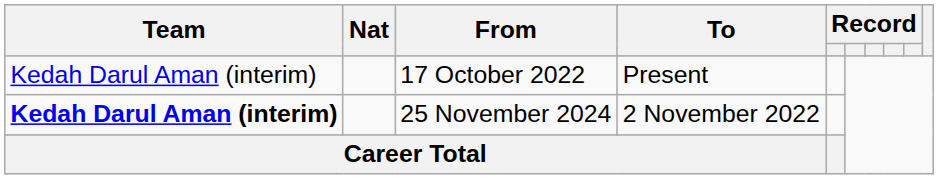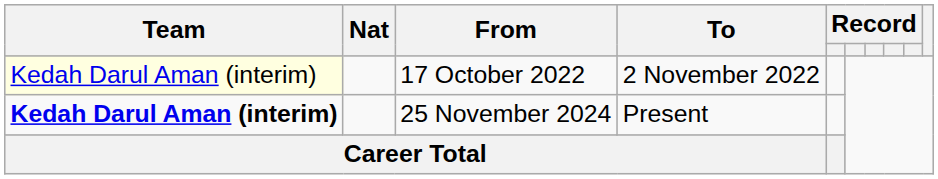 <table class="wikitable" style="text-align: center;">
 <tr>
 <th rowspan="2">Team</th>
 <th rowspan="2">Nat</th>
 <th rowspan="2">From</th>
 <th rowspan="2">To</th>
 <th colspan="5">Record</th>
 <th rowspan="2"></th>
 </tr>
 <tr>
 <th></th>
 <th></th>
 <th></th>
 <th></th>
 <th></th>
 </tr>
 <tr>
-<td align="left"><a href='#'>Kedah Darul Aman</a> (interim)</td>
+<td align="left" style="background: lightyellow;"><a href='#'>Kedah Darul Aman</a> (interim)</td>
 <td></td>
 <td align="left">17 October 2022</td>
-<td align="left">Present<br></td>
+<td align="left">2 November 2022<br></td>
 <td></td>
 </tr>
 <tr>
 <td align="left"><strong><a href='#'>Kedah Darul Aman</a> (interim)</strong></td>
 <td></td>
 <td align="left">25 November 2024</td>
-<td align="left">2 November 2022<br></td>
+<td align="left">Present<br></td>
 <td></td>
 </tr>
 <tr>
 <th colspan="4">Career Total<br></th>
 <th></th>
 </tr>
 </table>
